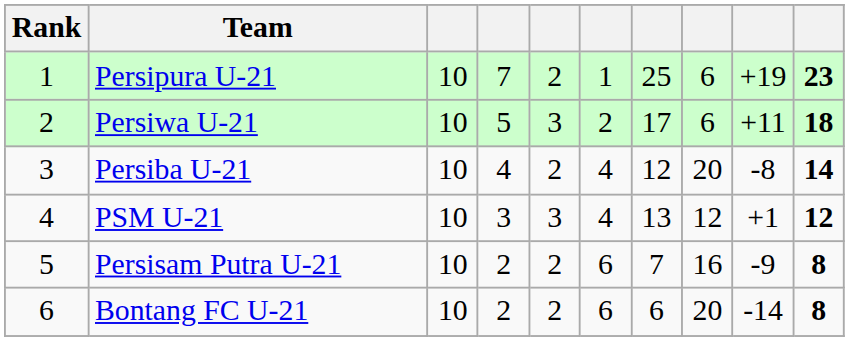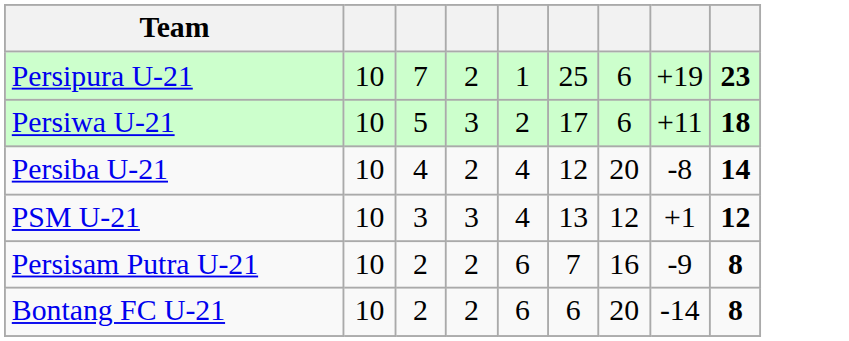 <table class="wikitable" style="text-align:center">
 <tr>
-<th width="30">Rank</th>
 <th style="width:175px;">Team</th>
 <th width="20"></th>
 <th width="20"></th>
 <th width="20"></th>
 <th width="20"></th>
 <th width="20"></th>
 <th width="20"></th>
 <th width="20"></th>
 <th width="20"></th>
 </tr>
 <tr style="background:#cfc;">
-<td>1</td>
 <td align=left><a href='#'>Persipura U-21</a></td>
 <td>10</td>
 <td>7</td>
 <td>2</td>
 <td>1</td>
 <td>25</td>
 <td>6</td>
 <td>+19</td>
 <td><strong>23</strong></td>
 </tr>
 <tr style="background:#cfc;">
-<td>2</td>
 <td align=left><a href='#'>Persiwa U-21</a></td>
 <td>10</td>
 <td>5</td>
 <td>3</td>
 <td>2</td>
 <td>17</td>
 <td>6</td>
 <td>+11</td>
 <td><strong>18</strong></td>
 </tr>
 <tr>
-<td>3</td>
 <td align=left><a href='#'>Persiba U-21</a></td>
 <td>10</td>
 <td>4</td>
 <td>2</td>
 <td>4</td>
 <td>12</td>
 <td>20</td>
 <td>-8</td>
 <td><strong>14</strong></td>
 </tr>
 <tr>
-<td>4</td>
 <td align=left><a href='#'>PSM U-21</a></td>
 <td>10</td>
 <td>3</td>
 <td>3</td>
 <td>4</td>
 <td>13</td>
 <td>12</td>
 <td>+1</td>
 <td><strong>12</strong></td>
 </tr>
 <tr>
-<td>5</td>
 <td align=left><a href='#'>Persisam Putra U-21</a></td>
 <td>10</td>
 <td>2</td>
 <td>2</td>
 <td>6</td>
 <td>7</td>
 <td>16</td>
 <td>-9</td>
 <td><strong>8</strong></td>
 </tr>
 <tr>
-<td>6</td>
 <td align=left><a href='#'>Bontang FC U-21</a></td>
 <td>10</td>
 <td>2</td>
 <td>2</td>
 <td>6</td>
 <td>6</td>
 <td>20</td>
 <td>-14</td>
 <td><strong>8</strong></td>
 </tr>
 </table>
